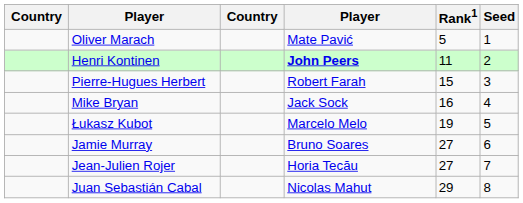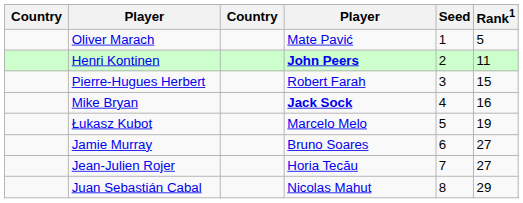 <table class="sortable wikitable">
 <tr>
 <th width="70">Country</th>
 <th width="175">Player</th>
 <th width="70">Country</th>
 <th width="175">Player</th>
+<th>Seed</th>
 <th>Rank<sup>1</sup></th>
-<th>Seed</th>
 </tr>
 <tr>
 <td></td>
 <td><a href='#'>Oliver Marach</a></td>
 <td></td>
 <td><a href='#'>Mate Pavić</a></td>
+<td>1</td>
 <td>5</td>
-<td>1</td>
 </tr>
 <tr style="background:#cfc;">
 <td></td>
 <td><a href='#'>Henri Kontinen</a></td>
 <td></td>
 <td><strong><a href='#'>John Peers</a></strong></td>
+<td>2</td>
 <td>11</td>
-<td>2</td>
 </tr>
 <tr>
 <td></td>
 <td><a href='#'>Pierre-Hugues Herbert</a></td>
 <td></td>
 <td><a href='#'>Robert Farah</a></td>
+<td>3</td>
 <td>15</td>
-<td>3</td>
 </tr>
 <tr>
 <td></td>
 <td><a href='#'>Mike Bryan</a></td>
 <td></td>
-<td><a href='#'>Jack Sock</a></td>
+<td><strong><a href='#'>Jack Sock</a></strong></td>
+<td>4</td>
 <td>16</td>
-<td>4</td>
 </tr>
 <tr>
 <td></td>
 <td><a href='#'>Łukasz Kubot</a></td>
 <td></td>
 <td><a href='#'>Marcelo Melo</a></td>
+<td>5</td>
 <td>19</td>
-<td>5</td>
 </tr>
 <tr>
 <td></td>
 <td><a href='#'>Jamie Murray</a></td>
 <td></td>
 <td><a href='#'>Bruno Soares</a></td>
+<td>6</td>
 <td>27</td>
-<td>6</td>
 </tr>
 <tr>
 <td></td>
 <td><a href='#'>Jean-Julien Rojer</a></td>
 <td></td>
 <td><a href='#'>Horia Tecău</a></td>
+<td>7</td>
 <td>27</td>
-<td>7</td>
 </tr>
 <tr>
 <td></td>
 <td><a href='#'>Juan Sebastián Cabal</a></td>
 <td></td>
 <td><a href='#'>Nicolas Mahut</a></td>
+<td>8</td>
 <td>29</td>
-<td>8</td>
 </tr>
 </table>
